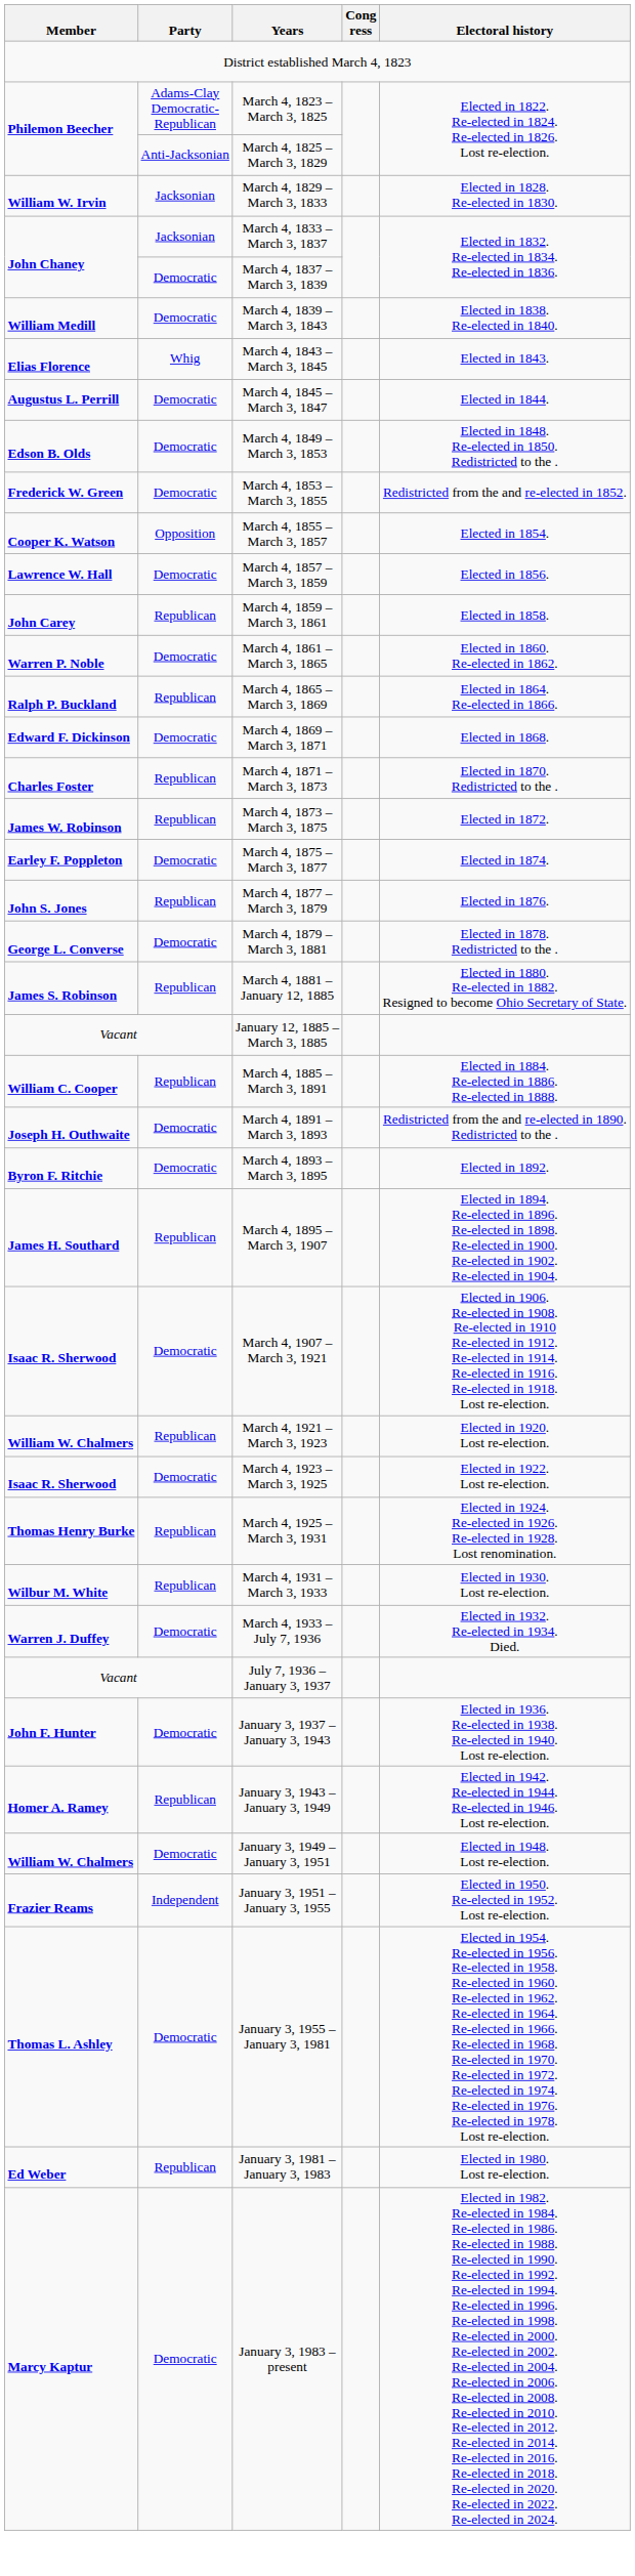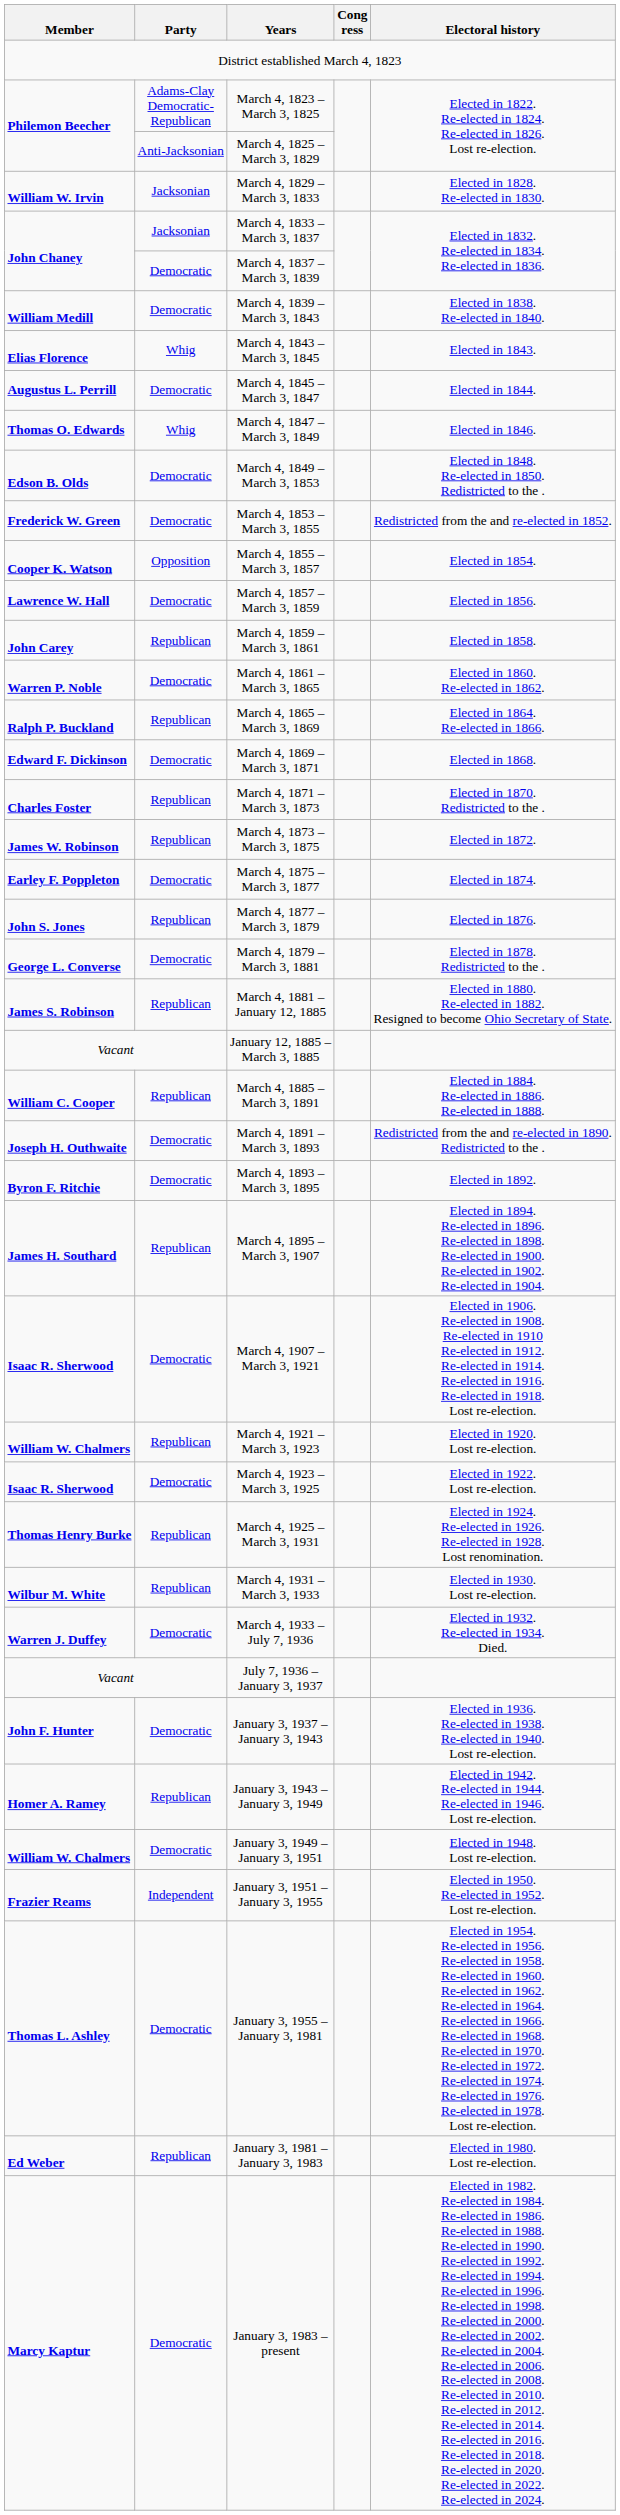 <table class=wikitable style="text-align:center">
 <tr valign=bottom>
 <th>Member</th>
 <th>Party</th>
 <th>Years</th>
 <th>Cong<br>ress</th>
 <th>Electoral history</th>
 </tr>
 <tr style="height:3em">
 <td colspan=5>District established March 4, 1823</td>
 </tr>
 <tr style="height:3em">
 <td rowspan=2 align=left><strong><a href='#'>Philemon Beecher</a></strong><br></td>
 <td><a href='#'>Adams-Clay<br>Democratic-<br>Republican</a></td>
 <td nowrap>March 4, 1823 –<br>March 3, 1825</td>
 <td rowspan=2></td>
 <td rowspan=2><a href='#'>Elected in 1822</a>.<br><a href='#'>Re-elected in 1824</a>.<br><a href='#'>Re-elected in 1826</a>.<br>Lost re-election.</td>
 </tr>
 <tr style="height:3em">
 <td><a href='#'>Anti-Jacksonian</a></td>
 <td nowrap>March 4, 1825 –<br>March 3, 1829</td>
 </tr>
 <tr style="height:3em">
 <td align=left><br><strong><a href='#'>William W. Irvin</a></strong><br></td>
 <td><a href='#'>Jacksonian</a></td>
 <td nowrap>March 4, 1829 –<br>March 3, 1833</td>
 <td></td>
 <td><a href='#'>Elected in 1828</a>.<br><a href='#'>Re-elected in 1830</a>.<br></td>
 </tr>
 <tr style="height:3em">
 <td rowspan=2 align=left><br><strong><a href='#'>John Chaney</a></strong><br></td>
 <td><a href='#'>Jacksonian</a></td>
 <td nowrap>March 4, 1833 –<br>March 3, 1837</td>
 <td rowspan=2></td>
 <td rowspan=2><a href='#'>Elected in 1832</a>.<br><a href='#'>Re-elected in 1834</a>.<br><a href='#'>Re-elected in 1836</a>.<br></td>
 </tr>
 <tr style="height:3em">
 <td><a href='#'>Democratic</a></td>
 <td nowrap>March 4, 1837 –<br>March 3, 1839</td>
 </tr>
 <tr style="height:3em">
 <td align=left><br><strong><a href='#'>William Medill</a></strong><br></td>
 <td><a href='#'>Democratic</a></td>
 <td nowrap>March 4, 1839 –<br>March 3, 1843</td>
 <td></td>
 <td><a href='#'>Elected in 1838</a>.<br><a href='#'>Re-elected in 1840</a>.<br></td>
 </tr>
 <tr style="height:3em">
 <td align=left><br><strong><a href='#'>Elias Florence</a></strong><br></td>
 <td><a href='#'>Whig</a></td>
 <td nowrap>March 4, 1843 –<br>March 3, 1845</td>
 <td></td>
 <td><a href='#'>Elected in 1843</a>.<br></td>
 </tr>
 <tr style="height:3em">
 <td align=left><strong><a href='#'>Augustus L. Perrill</a></strong><br></td>
 <td><a href='#'>Democratic</a></td>
 <td nowrap>March 4, 1845 –<br>March 3, 1847</td>
 <td></td>
 <td><a href='#'>Elected in 1844</a>.<br></td>
+</tr>
+<tr style="height:3em">
+<td align=left><strong><a href='#'>Thomas O. Edwards</a></strong><br></td>
+<td><a href='#'>Whig</a></td>
+<td nowrap>March 4, 1847 –<br>March 3, 1849</td>
+<td></td>
+<td><a href='#'>Elected in 1846</a>.<br></td>
 </tr>
 <tr style="height:3em">
 <td align=left><br><strong><a href='#'>Edson B. Olds</a></strong><br></td>
 <td><a href='#'>Democratic</a></td>
 <td nowrap>March 4, 1849 –<br>March 3, 1853</td>
 <td></td>
 <td><a href='#'>Elected in 1848</a>.<br><a href='#'>Re-elected in 1850</a>.<br><a href='#'>Redistricted</a> to the .</td>
 </tr>
 <tr style="height:3em">
 <td align=left><strong><a href='#'>Frederick W. Green</a></strong><br></td>
 <td><a href='#'>Democratic</a></td>
 <td nowrap>March 4, 1853 –<br>March 3, 1855</td>
 <td></td>
 <td><a href='#'>Redistricted</a> from the  and <a href='#'>re-elected in 1852</a>.<br></td>
 </tr>
 <tr style="height:3em">
 <td align=left><br><strong><a href='#'>Cooper K. Watson</a></strong><br></td>
 <td><a href='#'>Opposition</a></td>
 <td nowrap>March 4, 1855 –<br>March 3, 1857</td>
 <td></td>
 <td><a href='#'>Elected in 1854</a>.<br></td>
 </tr>
 <tr style="height:3em">
 <td align=left><strong><a href='#'>Lawrence W. Hall</a></strong><br></td>
 <td><a href='#'>Democratic</a></td>
 <td nowrap>March 4, 1857 –<br>March 3, 1859</td>
 <td></td>
 <td><a href='#'>Elected in 1856</a>.<br></td>
 </tr>
 <tr style="height:3em">
 <td align=left><br><strong><a href='#'>John Carey</a></strong><br></td>
 <td><a href='#'>Republican</a></td>
 <td nowrap>March 4, 1859 –<br>March 3, 1861</td>
 <td></td>
 <td><a href='#'>Elected in 1858</a>.<br></td>
 </tr>
 <tr style="height:3em">
 <td align=left><br><strong><a href='#'>Warren P. Noble</a></strong><br></td>
 <td><a href='#'>Democratic</a></td>
 <td nowrap>March 4, 1861 –<br>March 3, 1865</td>
 <td></td>
 <td><a href='#'>Elected in 1860</a>.<br><a href='#'>Re-elected in 1862</a>.<br></td>
 </tr>
 <tr style="height:3em">
 <td align=left><br><strong><a href='#'>Ralph P. Buckland</a></strong><br></td>
 <td><a href='#'>Republican</a></td>
 <td nowrap>March 4, 1865 –<br>March 3, 1869</td>
 <td></td>
 <td><a href='#'>Elected in 1864</a>.<br><a href='#'>Re-elected in 1866</a>.<br></td>
 </tr>
 <tr style="height:3em">
 <td align=left><strong><a href='#'>Edward F. Dickinson</a></strong><br></td>
 <td><a href='#'>Democratic</a></td>
 <td nowrap>March 4, 1869 –<br>March 3, 1871</td>
 <td></td>
 <td><a href='#'>Elected in 1868</a>.<br></td>
 </tr>
 <tr style="height:3em">
 <td align=left><br><strong><a href='#'>Charles Foster</a></strong><br></td>
 <td><a href='#'>Republican</a></td>
 <td nowrap>March 4, 1871 –<br>March 3, 1873</td>
 <td></td>
 <td><a href='#'>Elected in 1870</a>.<br><a href='#'>Redistricted</a> to the .</td>
 </tr>
 <tr style="height:3em">
 <td align=left><br><strong><a href='#'>James W. Robinson</a></strong><br></td>
 <td><a href='#'>Republican</a></td>
 <td nowrap>March 4, 1873 –<br>March 3, 1875</td>
 <td></td>
 <td><a href='#'>Elected in 1872</a>.<br></td>
 </tr>
 <tr style="height:3em">
 <td align=left><strong><a href='#'>Earley F. Poppleton</a></strong><br></td>
 <td><a href='#'>Democratic</a></td>
 <td nowrap>March 4, 1875 –<br>March 3, 1877</td>
 <td></td>
 <td><a href='#'>Elected in 1874</a>.<br></td>
 </tr>
 <tr style="height:3em">
 <td align=left><br><strong><a href='#'>John S. Jones</a></strong><br></td>
 <td><a href='#'>Republican</a></td>
 <td nowrap>March 4, 1877 –<br>March 3, 1879</td>
 <td></td>
 <td><a href='#'>Elected in 1876</a>.<br></td>
 </tr>
 <tr style="height:3em">
 <td align=left><br><strong><a href='#'>George L. Converse</a></strong><br></td>
 <td><a href='#'>Democratic</a></td>
 <td nowrap>March 4, 1879 –<br>March 3, 1881</td>
 <td></td>
 <td><a href='#'>Elected in 1878</a>.<br><a href='#'>Redistricted</a> to the .</td>
 </tr>
 <tr style="height:3em">
 <td align=left><br><strong><a href='#'>James S. Robinson</a></strong><br></td>
 <td><a href='#'>Republican</a></td>
 <td nowrap>March 4, 1881 –<br>January 12, 1885</td>
 <td></td>
 <td><a href='#'>Elected in 1880</a>.<br><a href='#'>Re-elected in 1882</a>.<br>Resigned to become <a href='#'>Ohio Secretary of State</a>.</td>
 </tr>
 <tr style="height:3em">
 <td colspan=2><em>Vacant</em></td>
 <td nowrap>January 12, 1885 –<br>March 3, 1885</td>
 <td></td>
 <td></td>
 </tr>
 <tr style="height:3em">
 <td align=left><br><strong><a href='#'>William C. Cooper</a></strong><br></td>
 <td><a href='#'>Republican</a></td>
 <td nowrap>March 4, 1885 –<br>March 3, 1891</td>
 <td></td>
 <td><a href='#'>Elected in 1884</a>.<br><a href='#'>Re-elected in 1886</a>.<br><a href='#'>Re-elected in 1888</a>.<br></td>
 </tr>
 <tr style="height:3em">
 <td align=left><br><strong><a href='#'>Joseph H. Outhwaite</a></strong><br></td>
 <td><a href='#'>Democratic</a></td>
 <td nowrap>March 4, 1891 –<br>March 3, 1893</td>
 <td></td>
 <td><a href='#'>Redistricted</a> from the  and <a href='#'>re-elected in 1890</a>.<br><a href='#'>Redistricted</a> to the .</td>
 </tr>
 <tr style="height:3em">
 <td align=left><br><strong><a href='#'>Byron F. Ritchie</a></strong><br></td>
 <td><a href='#'>Democratic</a></td>
 <td nowrap>March 4, 1893 –<br>March 3, 1895</td>
 <td></td>
 <td><a href='#'>Elected in 1892</a>.<br></td>
 </tr>
 <tr style="height:3em">
 <td align=left><br><strong><a href='#'>James H. Southard</a></strong><br></td>
 <td><a href='#'>Republican</a></td>
 <td nowrap>March 4, 1895 –<br>March 3, 1907</td>
 <td></td>
 <td><a href='#'>Elected in 1894</a>.<br><a href='#'>Re-elected in 1896</a>.<br><a href='#'>Re-elected in 1898</a>.<br><a href='#'>Re-elected in 1900</a>.<br><a href='#'>Re-elected in 1902</a>.<br><a href='#'>Re-elected in 1904</a>.<br></td>
 </tr>
 <tr style="height:3em">
 <td align=left><br><strong><a href='#'>Isaac R. Sherwood</a></strong><br></td>
 <td><a href='#'>Democratic</a></td>
 <td nowrap>March 4, 1907 –<br>March 3, 1921</td>
 <td></td>
 <td><a href='#'>Elected in 1906</a>.<br><a href='#'>Re-elected in 1908</a>.<br><a href='#'>Re-elected in 1910</a><br><a href='#'>Re-elected in 1912</a>.<br><a href='#'>Re-elected in 1914</a>.<br><a href='#'>Re-elected in 1916</a>.<br><a href='#'>Re-elected in 1918</a>.<br>Lost re-election.</td>
 </tr>
 <tr style="height:3em">
 <td align=left><br><strong><a href='#'>William W. Chalmers</a></strong><br></td>
 <td><a href='#'>Republican</a></td>
 <td nowrap>March 4, 1921 –<br>March 3, 1923</td>
 <td></td>
 <td><a href='#'>Elected in 1920</a>.<br>Lost re-election.</td>
 </tr>
 <tr style="height:3em">
 <td align=left><br><strong><a href='#'>Isaac R. Sherwood</a></strong><br></td>
 <td><a href='#'>Democratic</a></td>
 <td nowrap>March 4, 1923 –<br>March 3, 1925</td>
 <td></td>
 <td><a href='#'>Elected in 1922</a>.<br>Lost re-election.</td>
 </tr>
 <tr style="height:3em">
 <td align=left><strong><a href='#'>Thomas Henry Burke</a></strong><br></td>
 <td><a href='#'>Republican</a></td>
 <td nowrap>March 4, 1925 –<br>March 3, 1931</td>
 <td></td>
 <td><a href='#'>Elected in 1924</a>.<br><a href='#'>Re-elected in 1926</a>.<br><a href='#'>Re-elected in 1928</a>.<br>Lost renomination.</td>
 </tr>
 <tr style="height:3em">
 <td align=left><br><strong><a href='#'>Wilbur M. White</a></strong><br></td>
 <td><a href='#'>Republican</a></td>
 <td nowrap>March 4, 1931 –<br>March 3, 1933</td>
 <td></td>
 <td><a href='#'>Elected in 1930</a>.<br>Lost re-election.</td>
 </tr>
 <tr style="height:3em">
 <td align=left><br><strong><a href='#'>Warren J. Duffey</a></strong><br></td>
 <td><a href='#'>Democratic</a></td>
 <td nowrap>March 4, 1933 –<br>July 7, 1936</td>
 <td></td>
 <td><a href='#'>Elected in 1932</a>.<br><a href='#'>Re-elected in 1934</a>.<br>Died.</td>
 </tr>
 <tr style="height:3em">
 <td colspan=2><em>Vacant</em></td>
 <td nowrap>July 7, 1936 –<br>January 3, 1937</td>
 <td></td>
 <td></td>
 </tr>
 <tr style="height:3em">
 <td align=left><strong><a href='#'>John F. Hunter</a></strong><br></td>
 <td><a href='#'>Democratic</a></td>
 <td nowrap>January 3, 1937 –<br>January 3, 1943</td>
 <td></td>
 <td><a href='#'>Elected in 1936</a>.<br><a href='#'>Re-elected in 1938</a>.<br><a href='#'>Re-elected in 1940</a>.<br>Lost re-election.</td>
 </tr>
 <tr style="height:3em">
 <td align=left><br><strong><a href='#'>Homer A. Ramey</a></strong><br></td>
 <td><a href='#'>Republican</a></td>
 <td nowrap>January 3, 1943 –<br>January 3, 1949</td>
 <td></td>
 <td><a href='#'>Elected in 1942</a>.<br><a href='#'>Re-elected in 1944</a>.<br><a href='#'>Re-elected in 1946</a>.<br>Lost re-election.</td>
 </tr>
 <tr style="height:3em">
 <td align=left><br><strong><a href='#'>William W. Chalmers</a></strong><br></td>
 <td><a href='#'>Democratic</a></td>
 <td nowrap>January 3, 1949 –<br>January 3, 1951</td>
 <td></td>
 <td><a href='#'>Elected in 1948</a>.<br>Lost re-election.</td>
 </tr>
 <tr style="height:3em">
 <td align=left><br><strong><a href='#'>Frazier Reams</a></strong><br></td>
 <td><a href='#'>Independent</a></td>
 <td nowrap>January 3, 1951 –<br>January 3, 1955</td>
 <td></td>
 <td><a href='#'>Elected in 1950</a>.<br><a href='#'>Re-elected in 1952</a>.<br>Lost re-election.</td>
 </tr>
 <tr style="height:3em">
 <td align=left><br><strong><a href='#'>Thomas L. Ashley</a></strong><br></td>
 <td><a href='#'>Democratic</a></td>
 <td nowrap>January 3, 1955 –<br>January 3, 1981</td>
 <td></td>
 <td><a href='#'>Elected in 1954</a>.<br><a href='#'>Re-elected in 1956</a>.<br><a href='#'>Re-elected in 1958</a>.<br><a href='#'>Re-elected in 1960</a>.<br><a href='#'>Re-elected in 1962</a>.<br><a href='#'>Re-elected in 1964</a>.<br><a href='#'>Re-elected in 1966</a>.<br><a href='#'>Re-elected in 1968</a>.<br><a href='#'>Re-elected in 1970</a>.<br><a href='#'>Re-elected in 1972</a>.<br><a href='#'>Re-elected in 1974</a>.<br><a href='#'>Re-elected in 1976</a>.<br><a href='#'>Re-elected in 1978</a>.<br>Lost re-election.</td>
 </tr>
 <tr style="height:3em">
 <td align=left><br><strong><a href='#'>Ed Weber</a></strong><br></td>
 <td><a href='#'>Republican</a></td>
 <td nowrap>January 3, 1981 –<br>January 3, 1983</td>
 <td></td>
 <td><a href='#'>Elected in 1980</a>.<br>Lost re-election.</td>
 </tr>
 <tr style="height:3em">
 <td align=left><br><strong><a href='#'>Marcy Kaptur</a></strong><br></td>
 <td><a href='#'>Democratic</a></td>
 <td nowrap>January 3, 1983 –<br>present</td>
 <td></td>
 <td><a href='#'>Elected in 1982</a>.<br><a href='#'>Re-elected in 1984</a>.<br><a href='#'>Re-elected in 1986</a>.<br><a href='#'>Re-elected in 1988</a>.<br><a href='#'>Re-elected in 1990</a>.<br><a href='#'>Re-elected in 1992</a>.<br><a href='#'>Re-elected in 1994</a>.<br><a href='#'>Re-elected in 1996</a>.<br><a href='#'>Re-elected in 1998</a>.<br><a href='#'>Re-elected in 2000</a>.<br><a href='#'>Re-elected in 2002</a>.<br><a href='#'>Re-elected in 2004</a>.<br><a href='#'>Re-elected in 2006</a>.<br><a href='#'>Re-elected in 2008</a>.<br><a href='#'>Re-elected in 2010</a>.<br><a href='#'>Re-elected in 2012</a>.<br><a href='#'>Re-elected in 2014</a>.<br><a href='#'>Re-elected in 2016</a>.<br><a href='#'>Re-elected in 2018</a>.<br><a href='#'>Re-elected in 2020</a>.<br><a href='#'>Re-elected in 2022</a>.<br><a href='#'>Re-elected in 2024</a>.</td>
 </tr>
 </table>
